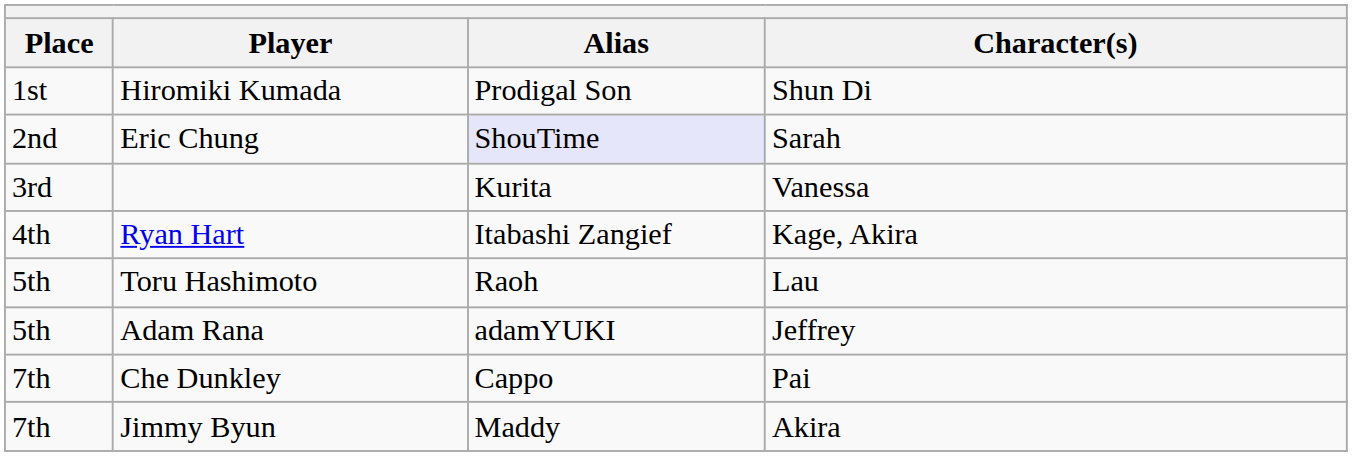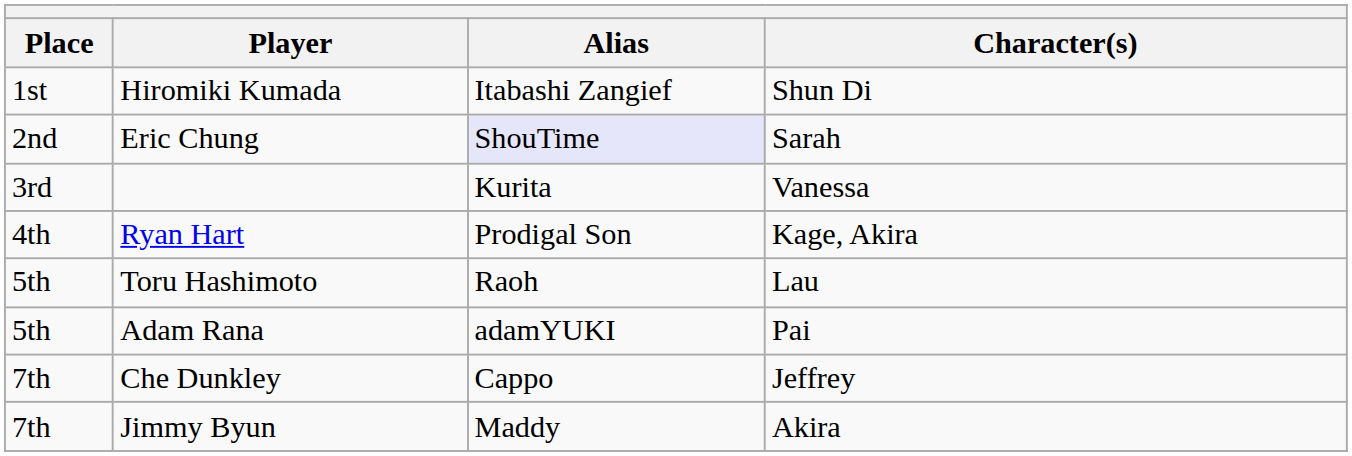 <table class="wikitable">
 <tr>
 <th colspan=6></th>
 </tr>
 <tr>
 <th style="width:50px;">Place</th>
 <th style="width:180px;">Player</th>
 <th style="width:150px;">Alias</th>
 <th style="width:300px;">Character(s)</th>
 </tr>
 <tr>
 <td>1st</td>
 <td> Hiromiki Kumada</td>
-<td>Prodigal Son</td>
+<td>Itabashi Zangief</td>
 <td>Shun Di</td>
 </tr>
 <tr>
 <td>2nd</td>
 <td> Eric Chung</td>
 <td style="background: lavender;">ShouTime</td>
 <td>Sarah</td>
 </tr>
 <tr>
 <td>3rd</td>
 <td></td>
 <td>Kurita</td>
 <td>Vanessa</td>
 </tr>
 <tr>
 <td>4th</td>
 <td> <a href='#'>Ryan Hart</a></td>
-<td>Itabashi Zangief</td>
+<td>Prodigal Son</td>
 <td>Kage, Akira</td>
 </tr>
 <tr>
 <td>5th</td>
 <td> Toru Hashimoto</td>
 <td>Raoh</td>
 <td>Lau</td>
 </tr>
 <tr>
 <td>5th</td>
 <td> Adam Rana</td>
 <td>adamYUKI</td>
-<td>Jeffrey</td>
+<td>Pai</td>
 </tr>
 <tr>
 <td>7th</td>
 <td> Che Dunkley</td>
 <td>Cappo</td>
-<td>Pai</td>
+<td>Jeffrey</td>
 </tr>
 <tr>
 <td>7th</td>
 <td> Jimmy Byun</td>
 <td>Maddy</td>
 <td>Akira</td>
 </tr>
 </table>
